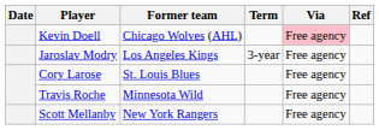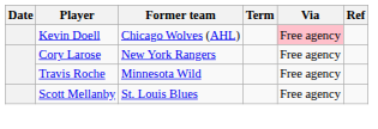 <table class="wikitable plainrowheaders">
 <tr style="background:#ddd; text-align:center;">
 <th>Date</th>
 <th>Player</th>
 <th>Former team</th>
 <th>Term</th>
 <th>Via</th>
 <th>Ref</th>
 </tr>
 <tr>
 <th scope="row"></th>
 <td><a href='#'>Kevin Doell</a></td>
 <td><a href='#'>Chicago Wolves</a> (<a href='#'>AHL</a>)</td>
 <td></td>
 <td style="background: pink;">Free agency</td>
 <td></td>
 </tr>
 <tr>
-<th scope="row"></th>
-<td><a href='#'>Jaroslav Modry</a></td>
-<td><a href='#'>Los Angeles Kings</a></td>
-<td>3-year</td>
-<td>Free agency</td>
-<td></td>
-</tr>
-<tr>
 <th scope="row" rowspan=2></th>
 <td><a href='#'>Cory Larose</a></td>
-<td><a href='#'>St. Louis Blues</a></td>
+<td><a href='#'>New York Rangers</a></td>
 <td></td>
 <td>Free agency</td>
 <td></td>
 </tr>
 <tr>
 <td><a href='#'>Travis Roche</a></td>
 <td><a href='#'>Minnesota Wild</a></td>
 <td></td>
 <td>Free agency</td>
 <td></td>
 </tr>
 <tr>
 <th scope="row"></th>
 <td><a href='#'>Scott Mellanby</a></td>
-<td><a href='#'>New York Rangers</a></td>
+<td><a href='#'>St. Louis Blues</a></td>
 <td></td>
 <td>Free agency</td>
 <td></td>
 </tr>
 </table>
